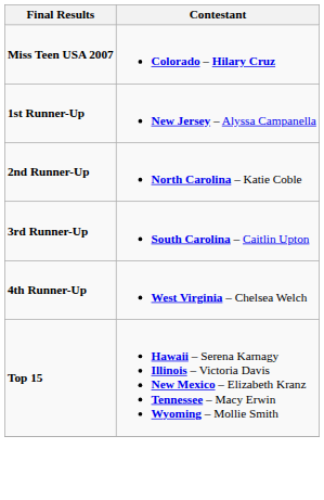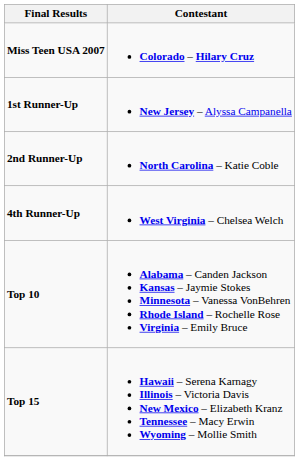 <table class="wikitable sortable" style="font-size:95%;">
 <tr>
 <th>Final Results</th>
 <th>Contestant</th>
 </tr>
 <tr>
 <td><strong>Miss Teen USA 2007</strong></td>
 <td><br><ul><li> <strong><a href='#'>Colorado</a></strong> – <strong><a href='#'>Hilary Cruz</a></strong></li></ul></td>
 </tr>
 <tr>
 <td><strong>1st Runner-Up</strong></td>
 <td><br><ul><li> <strong><a href='#'>New Jersey</a></strong> – <a href='#'>Alyssa Campanella</a></li></ul></td>
 </tr>
 <tr>
 <td><strong>2nd Runner-Up</strong></td>
 <td><br><ul><li> <strong><a href='#'>North Carolina</a></strong> – Katie Coble</li></ul></td>
 </tr>
 <tr>
-<td><strong>3rd Runner-Up</strong></td>
-<td><br><ul><li> <strong><a href='#'>South Carolina</a></strong> – <a href='#'>Caitlin Upton</a></li></ul></td>
+<td><strong>4th Runner-Up</strong></td>
+<td><br><ul><li> <strong><a href='#'>West Virginia</a></strong> – Chelsea Welch</li></ul></td>
 </tr>
 <tr>
-<td><strong>4th Runner-Up</strong></td>
-<td><br><ul><li> <strong><a href='#'>West Virginia</a></strong> – Chelsea Welch</li></ul></td>
+<td><strong>Top 10</strong></td>
+<td><br><ul><li> <strong><a href='#'>Alabama</a></strong> – Canden Jackson</li><li> <strong><a href='#'>Kansas</a></strong> – Jaymie Stokes</li><li> <strong><a href='#'>Minnesota</a></strong> – Vanessa VonBehren</li><li> <strong><a href='#'>Rhode Island</a></strong> – Rochelle Rose</li><li> <strong><a href='#'>Virginia</a></strong> – Emily Bruce</li></ul></td>
 </tr>
 <tr>
 <td><strong>Top 15</strong></td>
 <td><br><ul><li> <strong><a href='#'>Hawaii</a></strong> – Serena Karnagy</li><li> <strong><a href='#'>Illinois</a></strong> – Victoria Davis</li><li> <strong><a href='#'>New Mexico</a></strong> – Elizabeth Kranz</li><li> <strong><a href='#'>Tennessee</a></strong> – Macy Erwin</li><li> <strong><a href='#'>Wyoming</a></strong> – Mollie Smith</li></ul></td>
 </tr>
 <tr>
 </tr>
 </table>
